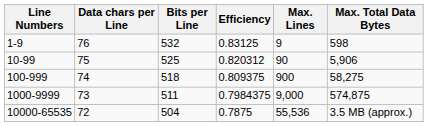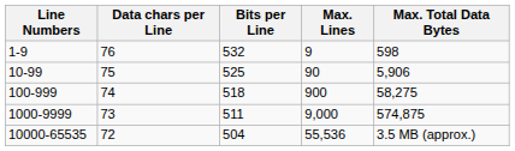 <table class="wikitable">
 <tr>
 <th>Line Numbers</th>
 <th>Data chars per Line</th>
 <th>Bits per Line</th>
-<th>Efficiency</th>
 <th>Max. Lines</th>
 <th>Max. Total Data Bytes</th>
 </tr>
 <tr>
 <td>1-9</td>
 <td>76</td>
 <td>532</td>
-<td>0.83125</td>
 <td>9</td>
 <td>598</td>
 </tr>
 <tr>
 <td>10-99</td>
 <td>75</td>
 <td>525</td>
-<td>0.820312</td>
 <td>90</td>
 <td>5,906</td>
 </tr>
 <tr>
 <td>100-999</td>
 <td>74</td>
 <td>518</td>
-<td>0.809375</td>
 <td>900</td>
 <td>58,275</td>
 </tr>
 <tr>
 <td>1000-9999</td>
 <td>73</td>
 <td>511</td>
-<td>0.7984375</td>
 <td>9,000</td>
 <td>574,875</td>
 </tr>
 <tr>
 <td>10000-65535</td>
 <td>72</td>
 <td>504</td>
-<td>0.7875</td>
 <td>55,536</td>
 <td>3.5 MB (approx.)</td>
 </tr>
 </table>
